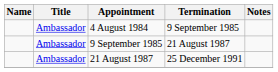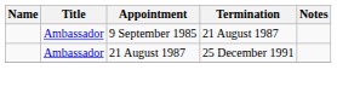 <table class="wikitable">
 <tr valign="middle">
 <th>Name</th>
 <th>Title</th>
 <th>Appointment</th>
 <th>Termination</th>
 <th>Notes</th>
-</tr>
-<tr>
-<td></td>
-<td><a href='#'>Ambassador</a></td>
-<td>4 August 1984</td>
-<td>9 September 1985</td>
-<td></td>
 </tr>
 <tr>
 <td></td>
 <td><a href='#'>Ambassador</a></td>
 <td>9 September 1985</td>
 <td>21 August 1987</td>
 <td></td>
 </tr>
 <tr>
 <td></td>
 <td><a href='#'>Ambassador</a></td>
 <td>21 August 1987</td>
 <td>25 December 1991</td>
 <td></td>
 </tr>
 <tr>
 </tr>
 </table>
